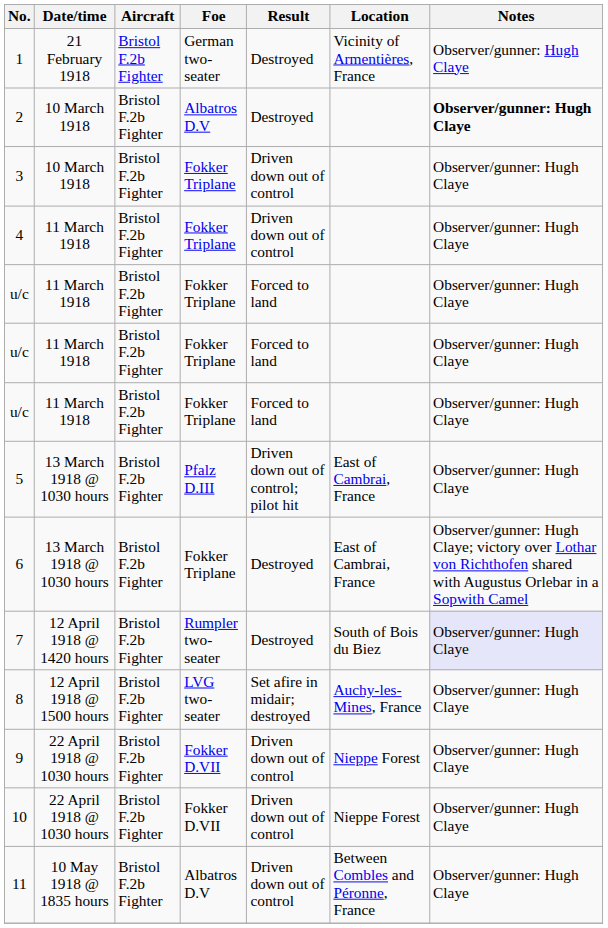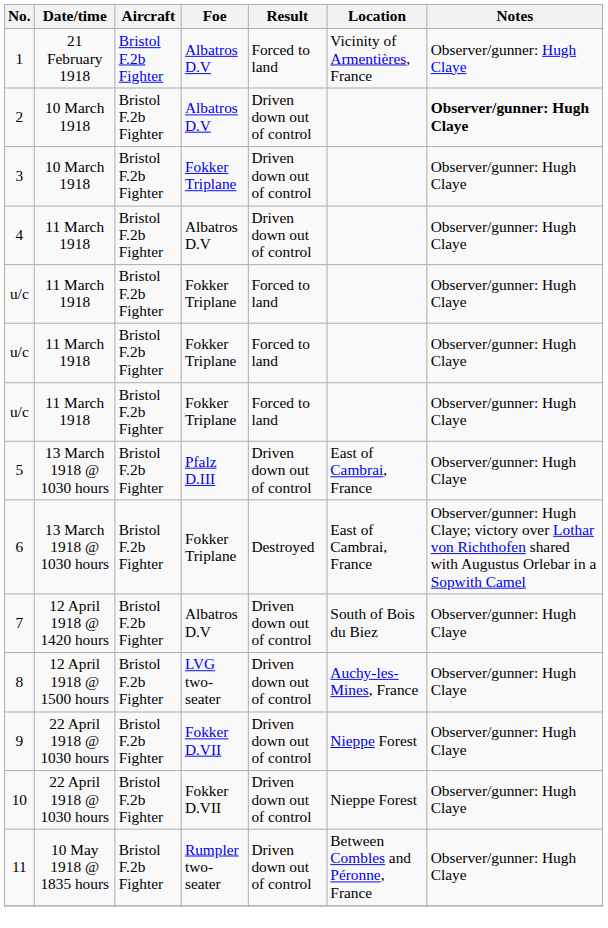 <table class="wikitable" border="1" style="margin: 1em auto 1em auto">
 <tr>
 <th>No.</th>
 <th>Date/time</th>
 <th>Aircraft</th>
 <th>Foe</th>
 <th>Result</th>
 <th>Location</th>
 <th>Notes</th>
 </tr>
 <tr>
 <td align="center">1</td>
 <td align="center">21 February 1918</td>
 <td><a href='#'>Bristol F.2b Fighter</a></td>
-<td>German two-seater</td>
-<td>Destroyed</td>
+<td><a href='#'>Albatros D.V</a></td>
+<td>Forced to land</td>
 <td>Vicinity of <a href='#'>Armentières</a>, France</td>
 <td>Observer/gunner: <a href='#'>Hugh Claye</a></td>
 </tr>
 <tr>
 <td align="center">2</td>
 <td align="center">10 March 1918</td>
 <td>Bristol F.2b Fighter</td>
 <td><a href='#'>Albatros D.V</a></td>
-<td>Destroyed</td>
+<td>Driven down out of control</td>
 <td></td>
 <td><strong>Observer/gunner: Hugh Claye</strong></td>
 </tr>
 <tr>
 <td align="center">3</td>
 <td align="center">10 March 1918</td>
 <td>Bristol F.2b Fighter</td>
 <td><a href='#'>Fokker Triplane</a></td>
 <td>Driven down out of control</td>
 <td></td>
 <td>Observer/gunner: Hugh Claye</td>
 </tr>
 <tr>
 <td align="center">4</td>
 <td align="center">11 March 1918</td>
 <td>Bristol F.2b Fighter</td>
-<td><a href='#'>Fokker Triplane</a></td>
+<td>Albatros D.V</td>
 <td>Driven down out of control</td>
 <td></td>
 <td>Observer/gunner: Hugh Claye</td>
 </tr>
 <tr>
 <td align="center">u/c</td>
 <td align="center">11 March 1918</td>
 <td>Bristol F.2b Fighter</td>
 <td>Fokker Triplane</td>
 <td>Forced to land</td>
 <td></td>
 <td>Observer/gunner: Hugh Claye</td>
 </tr>
 <tr>
 <td align="center">u/c</td>
 <td align="center">11 March 1918</td>
 <td>Bristol F.2b Fighter</td>
 <td>Fokker Triplane</td>
 <td>Forced to land</td>
 <td></td>
 <td>Observer/gunner: Hugh Claye</td>
 </tr>
 <tr>
 <td align="center">u/c</td>
 <td align="center">11 March 1918</td>
 <td>Bristol F.2b Fighter</td>
 <td>Fokker Triplane</td>
 <td>Forced to land</td>
 <td></td>
 <td>Observer/gunner: Hugh Claye</td>
 </tr>
 <tr>
 <td align="center">5</td>
 <td align="center">13 March 1918 @ 1030 hours</td>
 <td>Bristol F.2b Fighter</td>
 <td><a href='#'>Pfalz D.III</a></td>
-<td>Driven down out of control; pilot hit</td>
+<td>Driven down out of control</td>
 <td>East of <a href='#'>Cambrai</a>, France</td>
 <td>Observer/gunner: Hugh Claye</td>
 </tr>
 <tr>
 <td align="center">6</td>
 <td align="center">13 March 1918 @ 1030 hours</td>
 <td>Bristol F.2b Fighter</td>
 <td>Fokker Triplane</td>
 <td>Destroyed</td>
 <td>East of Cambrai, France</td>
 <td>Observer/gunner: Hugh Claye; victory over <a href='#'>Lothar von Richthofen</a> shared with Augustus Orlebar in a <a href='#'>Sopwith Camel</a></td>
 </tr>
 <tr>
 <td align="center">7</td>
 <td align="center">12 April 1918 @ 1420 hours</td>
 <td>Bristol F.2b Fighter</td>
-<td><a href='#'>Rumpler</a> two-seater</td>
-<td>Destroyed</td>
+<td>Albatros D.V</td>
+<td>Driven down out of control</td>
 <td>South of Bois du Biez</td>
-<td style="background: lavender;">Observer/gunner: Hugh Claye</td>
+<td>Observer/gunner: Hugh Claye</td>
 </tr>
 <tr>
 <td align="center">8</td>
 <td align="center">12 April 1918 @ 1500 hours</td>
 <td>Bristol F.2b Fighter</td>
 <td><a href='#'>LVG</a> two-seater</td>
-<td>Set afire in midair; destroyed</td>
+<td>Driven down out of control</td>
 <td><a href='#'>Auchy-les-Mines</a>, France</td>
 <td>Observer/gunner: Hugh Claye</td>
 </tr>
 <tr>
 <td align="center">9</td>
 <td align="center">22 April 1918 @ 1030 hours</td>
 <td>Bristol F.2b Fighter</td>
 <td><a href='#'>Fokker D.VII</a></td>
 <td>Driven down out of control</td>
 <td><a href='#'>Nieppe</a> Forest</td>
 <td>Observer/gunner: Hugh Claye</td>
 </tr>
 <tr>
 <td align="center">10</td>
 <td align="center">22 April 1918 @ 1030 hours</td>
 <td>Bristol F.2b Fighter</td>
 <td>Fokker D.VII</td>
 <td>Driven down out of control</td>
 <td>Nieppe Forest</td>
 <td>Observer/gunner: Hugh Claye</td>
 </tr>
 <tr>
 <td align="center">11</td>
 <td align="center">10 May 1918 @ 1835 hours</td>
 <td>Bristol F.2b Fighter</td>
-<td>Albatros D.V</td>
+<td><a href='#'>Rumpler</a> two-seater</td>
 <td>Driven down out of control</td>
 <td>Between <a href='#'>Combles</a> and <a href='#'>Péronne</a>, France</td>
 <td>Observer/gunner: Hugh Claye</td>
 </tr>
 <tr>
 </tr>
 </table>
